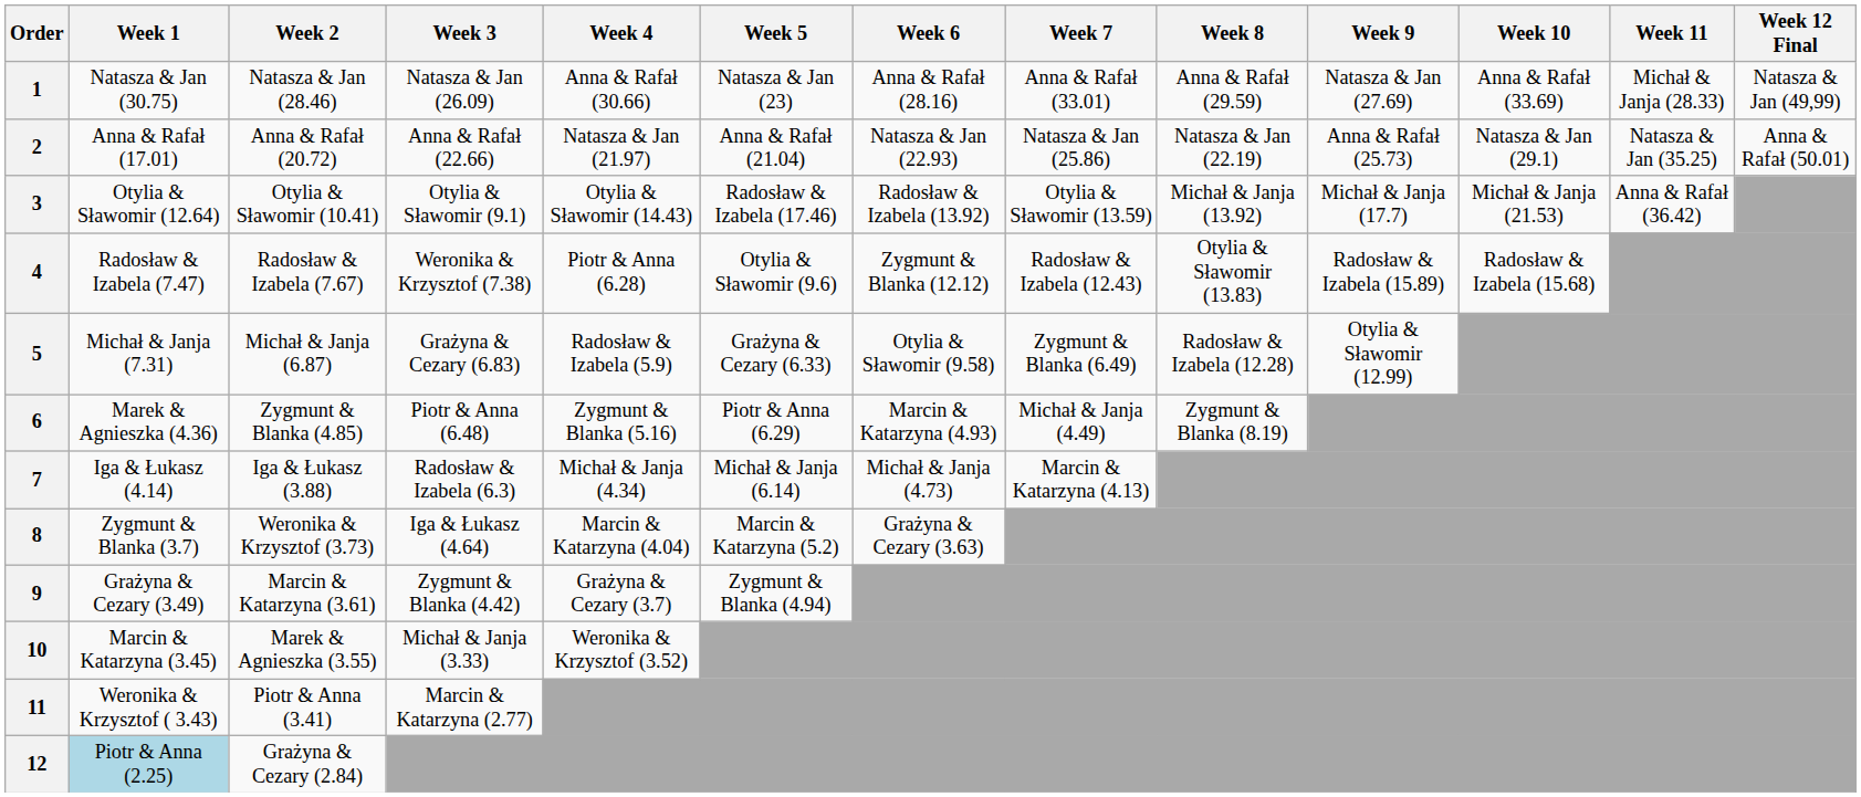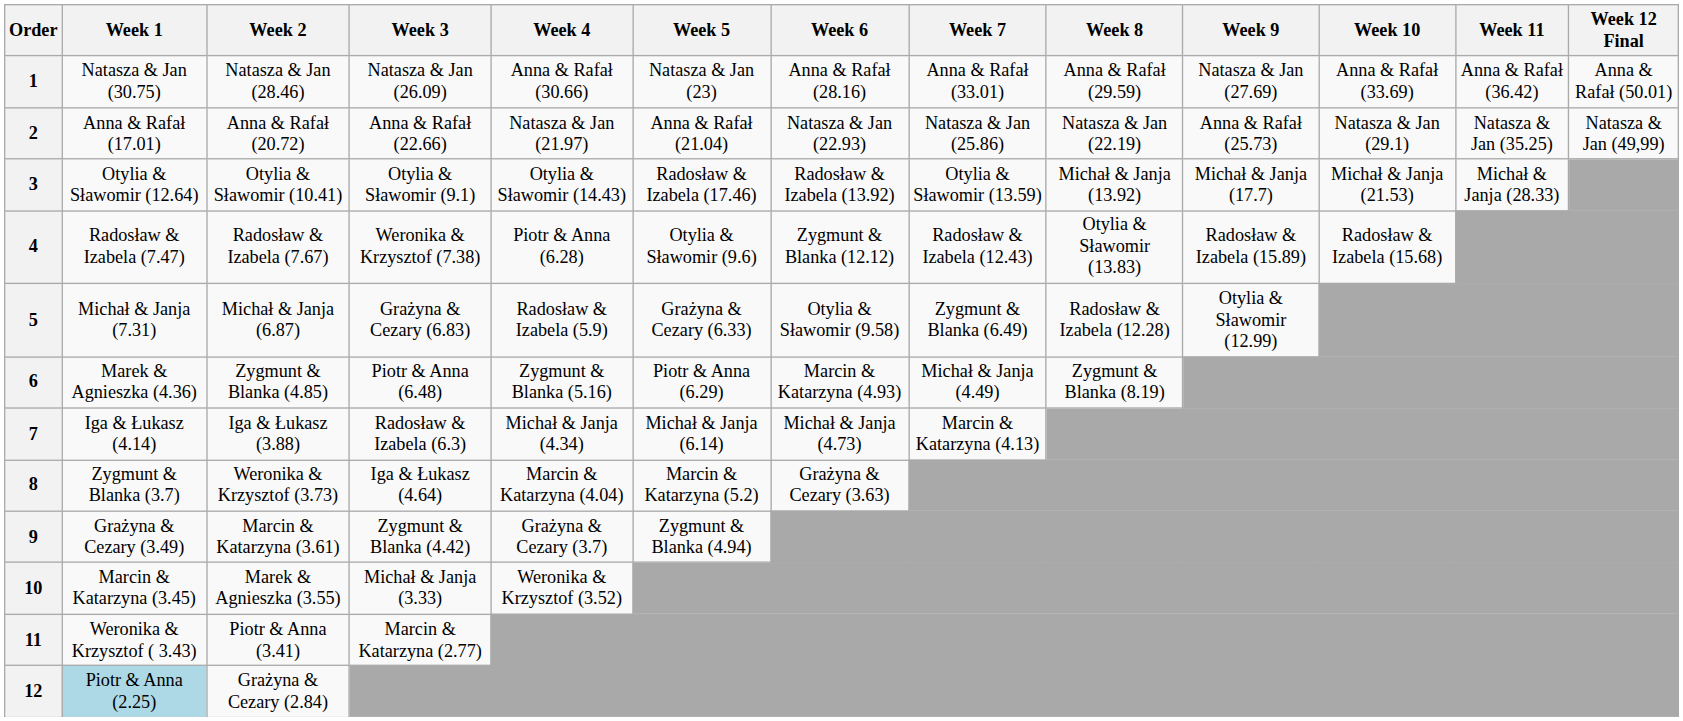 <table class="wikitable" style="font-size:85%; text-align:center">
 <tr>
 <th>Order</th>
 <th>Week 1</th>
 <th>Week 2</th>
 <th>Week 3</th>
 <th>Week 4</th>
 <th>Week 5</th>
 <th>Week 6</th>
 <th>Week 7</th>
 <th>Week 8</th>
 <th>Week 9</th>
 <th>Week 10</th>
 <th>Week 11</th>
 <th>Week 12<br>Final</th>
 </tr>
 <tr>
 <th>1</th>
 <td>Natasza & Jan (30.75)</td>
 <td>Natasza & Jan (28.46)</td>
 <td>Natasza & Jan (26.09)</td>
 <td>Anna & Rafał (30.66)</td>
 <td>Natasza & Jan (23)</td>
 <td>Anna & Rafał (28.16)</td>
 <td>Anna & Rafał (33.01)</td>
 <td>Anna & Rafał (29.59)</td>
 <td>Natasza & Jan (27.69)</td>
 <td>Anna & Rafał (33.69)</td>
-<td>Michał & Janja (28.33)</td>
-<td>Natasza & Jan (49,99)</td>
+<td>Anna & Rafał (36.42)</td>
+<td>Anna & Rafał (50.01)</td>
 </tr>
 <tr>
 <th>2</th>
 <td>Anna & Rafał (17.01)</td>
 <td>Anna & Rafał (20.72)</td>
 <td>Anna & Rafał (22.66)</td>
 <td>Natasza & Jan (21.97)</td>
 <td>Anna & Rafał (21.04)</td>
 <td>Natasza & Jan (22.93)</td>
 <td>Natasza & Jan (25.86)</td>
 <td>Natasza & Jan (22.19)</td>
 <td>Anna & Rafał (25.73)</td>
 <td>Natasza & Jan (29.1)</td>
 <td>Natasza & Jan (35.25)</td>
-<td>Anna & Rafał (50.01)</td>
+<td>Natasza & Jan (49,99)</td>
 </tr>
 <tr>
 <th>3</th>
 <td>Otylia & Sławomir (12.64)</td>
 <td>Otylia & Sławomir (10.41)</td>
 <td>Otylia & Sławomir (9.1)</td>
 <td>Otylia & Sławomir (14.43)</td>
 <td>Radosław & Izabela (17.46)</td>
 <td>Radosław & Izabela (13.92)</td>
 <td>Otylia & Sławomir (13.59)</td>
 <td>Michał & Janja (13.92)</td>
 <td>Michał & Janja (17.7)</td>
 <td>Michał & Janja (21.53)</td>
-<td>Anna & Rafał (36.42)</td>
+<td>Michał & Janja (28.33)</td>
 <td style="background:darkgray" colspan=4></td>
 </tr>
 <tr>
 <th>4</th>
 <td>Radosław & Izabela (7.47)</td>
 <td>Radosław & Izabela (7.67)</td>
 <td>Weronika & Krzysztof (7.38)</td>
 <td>Piotr & Anna (6.28)</td>
 <td>Otylia & Sławomir (9.6)</td>
 <td>Zygmunt & Blanka (12.12)</td>
 <td>Radosław & Izabela (12.43)</td>
 <td>Otylia & Sławomir (13.83)</td>
 <td>Radosław & Izabela (15.89)</td>
 <td>Radosław & Izabela (15.68)</td>
 <td style="background:darkgray" colspan=5></td>
 </tr>
 <tr>
 <th>5</th>
 <td>Michał & Janja (7.31)</td>
 <td>Michał & Janja (6.87)</td>
 <td>Grażyna & Cezary (6.83)</td>
 <td>Radosław & Izabela (5.9)</td>
 <td>Grażyna & Cezary (6.33)</td>
 <td>Otylia & Sławomir (9.58)</td>
 <td>Zygmunt & Blanka (6.49)</td>
 <td>Radosław & Izabela (12.28)</td>
 <td>Otylia & Sławomir (12.99)</td>
 <td style="background:darkgray" colspan="6"></td>
 </tr>
 <tr>
 <th>6</th>
 <td>Marek & Agnieszka (4.36)</td>
 <td>Zygmunt & Blanka (4.85)</td>
 <td>Piotr & Anna (6.48)</td>
 <td>Zygmunt & Blanka (5.16)</td>
 <td>Piotr & Anna (6.29)</td>
 <td>Marcin & Katarzyna (4.93)</td>
 <td>Michał & Janja (4.49)</td>
 <td>Zygmunt & Blanka (8.19)</td>
 <td style="background:darkgray" colspan="7"></td>
 </tr>
 <tr>
 <th>7</th>
 <td>Iga & Łukasz (4.14)</td>
 <td>Iga & Łukasz (3.88)</td>
 <td>Radosław & Izabela (6.3)</td>
 <td>Michał & Janja (4.34)</td>
 <td>Michał & Janja (6.14)</td>
 <td>Michał & Janja (4.73)</td>
 <td>Marcin & Katarzyna (4.13)</td>
 <td style="background:darkgray" colspan="8"></td>
 </tr>
 <tr>
 <th>8</th>
 <td>Zygmunt & Blanka (3.7)</td>
 <td>Weronika & Krzysztof (3.73)</td>
 <td>Iga & Łukasz (4.64)</td>
 <td>Marcin & Katarzyna (4.04)</td>
 <td>Marcin & Katarzyna (5.2)</td>
 <td>Grażyna & Cezary (3.63)</td>
 <td style="background:darkgray" colspan="9"></td>
 </tr>
 <tr>
 <th>9</th>
 <td>Grażyna & Cezary (3.49)</td>
 <td>Marcin & Katarzyna (3.61)</td>
 <td>Zygmunt & Blanka (4.42)</td>
 <td>Grażyna & Cezary (3.7)</td>
 <td>Zygmunt & Blanka (4.94)</td>
 <td style="background:darkgray" colspan="10"></td>
 </tr>
 <tr>
 <th>10</th>
 <td>Marcin & Katarzyna (3.45)</td>
 <td>Marek & Agnieszka (3.55)</td>
 <td>Michał & Janja (3.33)</td>
 <td>Weronika & Krzysztof (3.52)</td>
 <td style="background:darkgray" colspan="11"></td>
 </tr>
 <tr>
 <th>11</th>
 <td>Weronika & Krzysztof ( 3.43)</td>
 <td>Piotr & Anna (3.41)</td>
 <td>Marcin & Katarzyna (2.77)</td>
 <td style="background:darkgray" colspan="12"></td>
 </tr>
 <tr>
 <th>12</th>
 <td style="background: lightblue;">Piotr & Anna (2.25)</td>
 <td>Grażyna & Cezary (2.84)</td>
 <td style="background:darkgray" colspan="13"></td>
 </tr>
 </table>
